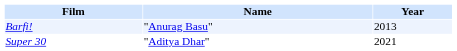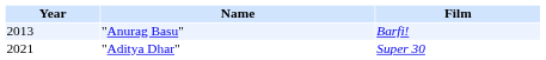 <table cellspacing="1" cellpadding="1" border="0" style="width:50%;">
 <tr style="background:#d1e4fd;">
+<th>Year</th>
+<th>Name</th>
 <th>Film</th>
-<th>Name</th>
-<th>Year</th>
 </tr>
 <tr style="background:#edf3fe;">
+<td>2013</td>
+<td>"<a href='#'>Anurag Basu</a>"</td>
 <td><em><a href='#'>Barfi!</a></em></td>
-<td>"<a href='#'>Anurag Basu</a>"</td>
-<td>2013</td>
 </tr>
 <tr>
+<td>2021</td>
+<td>"<a href='#'>Aditya Dhar</a>"</td>
 <td><em><a href='#'>Super 30</a></em></td>
-<td>"<a href='#'>Aditya Dhar</a>"</td>
-<td>2021</td>
 </tr>
 </table>
